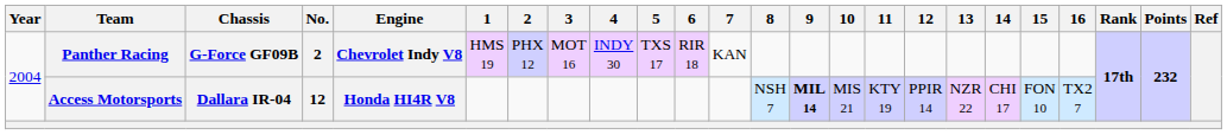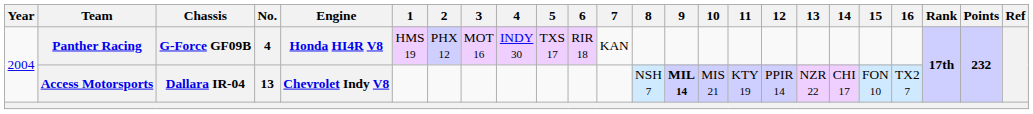 <table class="wikitable" style="text-align:center; font-size:90%">
 <tr>
 <th>Year</th>
 <th>Team</th>
 <th>Chassis</th>
 <th>No.</th>
 <th>Engine</th>
 <th>1</th>
 <th>2</th>
 <th>3</th>
 <th>4</th>
 <th>5</th>
 <th>6</th>
 <th>7</th>
 <th>8</th>
 <th>9</th>
 <th>10</th>
 <th>11</th>
 <th>12</th>
 <th>13</th>
 <th>14</th>
 <th>15</th>
 <th>16</th>
 <th>Rank</th>
 <th>Points</th>
 <th>Ref</th>
 </tr>
 <tr>
 <td rowspan=2><a href='#'>2004</a></td>
 <th><a href='#'>Panther Racing</a></th>
 <th><a href='#'>G-Force</a> GF09B</th>
-<th>2</th>
-<th><a href='#'>Chevrolet</a> Indy <a href='#'>V8</a></th>
+<th>4</th>
+<th><a href='#'>Honda</a> <a href='#'>HI4R</a> <a href='#'>V8</a></th>
 <td style="background:#EFCFFF;">HMS<br><small>19</small></td>
 <td style="background:#CFCFFF;">PHX<br><small>12</small></td>
 <td style="background:#EFCFFF;">MOT<br><small>16</small></td>
 <td style="background:#EFCFFF;"><a href='#'>INDY</a><br><small>30</small></td>
 <td style="background:#EFCFFF;">TXS<br><small>17</small></td>
 <td style="background:#EFCFFF;">RIR<br><small>18</small></td>
 <td>KAN</td>
 <td></td>
 <td></td>
 <td></td>
 <td></td>
 <td></td>
 <td></td>
 <td></td>
 <td></td>
 <td></td>
 <th rowspan=2 style="background:#CFCFFF;"><strong>17th</strong></th>
 <th rowspan=2 style="background:#CFCFFF;"><strong>232</strong></th>
 <th rowspan=2></th>
 </tr>
 <tr>
 <th><a href='#'>Access Motorsports</a></th>
 <th><a href='#'>Dallara</a> IR-04</th>
-<th>12</th>
-<th><a href='#'>Honda</a> <a href='#'>HI4R</a> <a href='#'>V8</a></th>
+<th>13</th>
+<th><a href='#'>Chevrolet</a> Indy <a href='#'>V8</a></th>
 <td></td>
 <td></td>
 <td></td>
 <td></td>
 <td></td>
 <td></td>
 <td></td>
 <td style="background:#CFEAFF;">NSH<br><small>7</small></td>
 <td style="background:#CFCFFF;"><strong>MIL<br><small>14</small></strong></td>
 <td style="background:#CFCFFF;">MIS<br><small>21</small></td>
 <td style="background:#CFCFFF;">KTY<br><small>19</small></td>
 <td style="background:#CFCFFF;">PPIR<br><small>14</small></td>
 <td style="background:#EFCFFF;">NZR<br><small>22</small></td>
 <td style="background:#EFCFFF;">CHI<br><small>17</small></td>
 <td style="background:#CFEAFF;">FON<br><small>10</small></td>
 <td style="background:#CFEAFF;">TX2<br><small>7</small></td>
 </tr>
 <tr>
 <th colspan="24"></th>
 </tr>
 </table>
